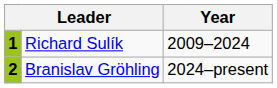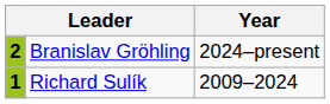 <table class="wikitable">
 <tr>
 <th colspan="2">Leader</th>
 <th>Year</th>
 </tr>
 <tr>
+<th style="background:#9bc31c; color:black">2</th>
+<td><a href='#'>Branislav Gröhling</a></td>
+<td>2024–present</td>
+</tr>
+<tr>
 <th style="background:#9bc31c; color:black">1</th>
 <td><a href='#'>Richard Sulík</a></td>
 <td>2009–2024</td>
 </tr>
-<tr>
-<th style="background:#9bc31c; color:black">2</th>
-<td><a href='#'>Branislav Gröhling</a></td>
-<td>2024–present</td>
-</tr>
 </table>
